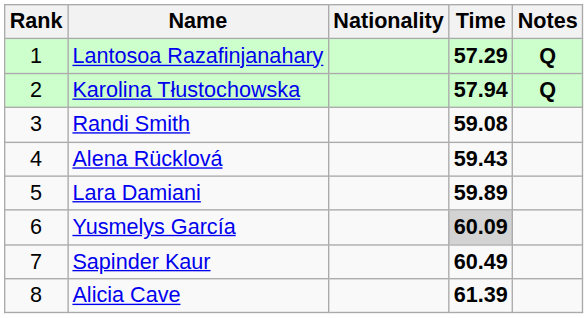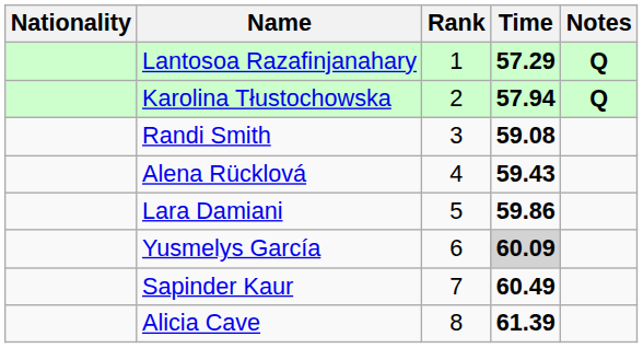 <table class="wikitable sortable" style="text-align:center">
 <tr>
+<th>Nationality</th>
+<th>Name</th>
 <th>Rank</th>
-<th>Name</th>
-<th>Nationality</th>
 <th>Time</th>
 <th>Notes</th>
 </tr>
 <tr bgcolor=ccffcc>
+<td align=left></td>
+<td align=left><a href='#'>Lantosoa Razafinjanahary</a></td>
 <td>1</td>
-<td align=left><a href='#'>Lantosoa Razafinjanahary</a></td>
-<td align=left></td>
 <td><strong>57.29</strong></td>
 <td><strong>Q</strong></td>
 </tr>
 <tr bgcolor=ccffcc>
+<td align=left></td>
+<td align=left><a href='#'>Karolina Tłustochowska</a></td>
 <td>2</td>
-<td align=left><a href='#'>Karolina Tłustochowska</a></td>
-<td align=left></td>
 <td><strong>57.94</strong></td>
 <td><strong>Q</strong></td>
 </tr>
 <tr>
+<td align=left></td>
+<td align=left><a href='#'>Randi Smith</a></td>
 <td>3</td>
-<td align=left><a href='#'>Randi Smith</a></td>
-<td align=left></td>
 <td><strong>59.08</strong></td>
 <td></td>
 </tr>
 <tr>
+<td align=left></td>
+<td align=left><a href='#'>Alena Rücklová</a></td>
 <td>4</td>
-<td align=left><a href='#'>Alena Rücklová</a></td>
-<td align=left></td>
 <td><strong>59.43</strong></td>
 <td></td>
 </tr>
 <tr>
+<td align=left></td>
+<td align=left><a href='#'>Lara Damiani</a></td>
 <td>5</td>
-<td align=left><a href='#'>Lara Damiani</a></td>
-<td align=left></td>
-<td><strong>59.89</strong></td>
+<td><strong>59.86</strong></td>
 <td></td>
 </tr>
 <tr>
+<td align=left></td>
+<td align=left><a href='#'>Yusmelys García</a></td>
 <td>6</td>
-<td align=left><a href='#'>Yusmelys García</a></td>
-<td align=left></td>
 <td style="background: lightgrey;"><strong>60.09</strong></td>
 <td></td>
 </tr>
 <tr>
+<td align=left></td>
+<td align=left><a href='#'>Sapinder Kaur</a></td>
 <td>7</td>
-<td align=left><a href='#'>Sapinder Kaur</a></td>
-<td align=left></td>
 <td><strong>60.49</strong></td>
 <td></td>
 </tr>
 <tr>
+<td align=left></td>
+<td align=left><a href='#'>Alicia Cave</a></td>
 <td>8</td>
-<td align=left><a href='#'>Alicia Cave</a></td>
-<td align=left></td>
 <td><strong>61.39</strong></td>
 <td></td>
 </tr>
 </table>
